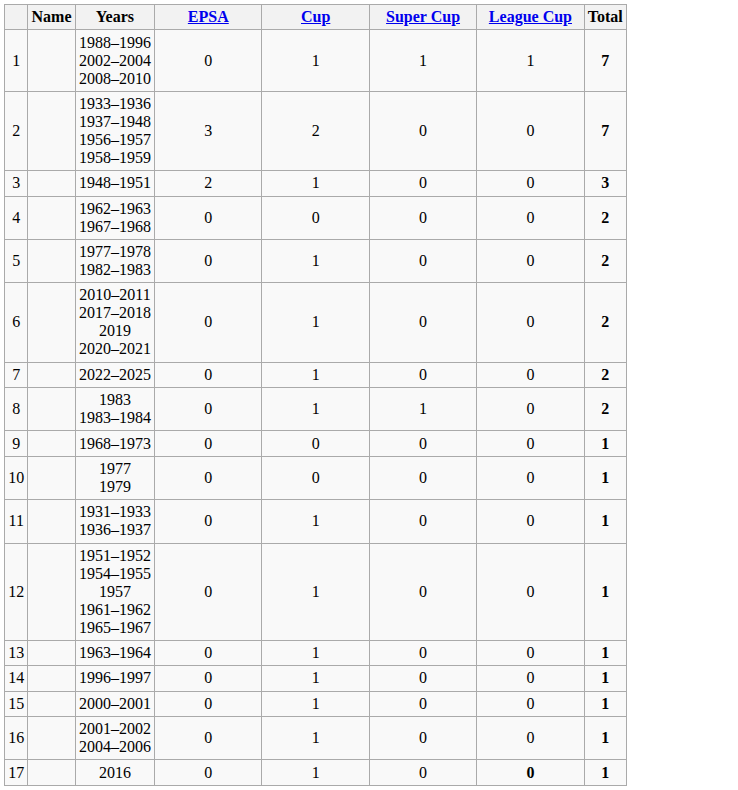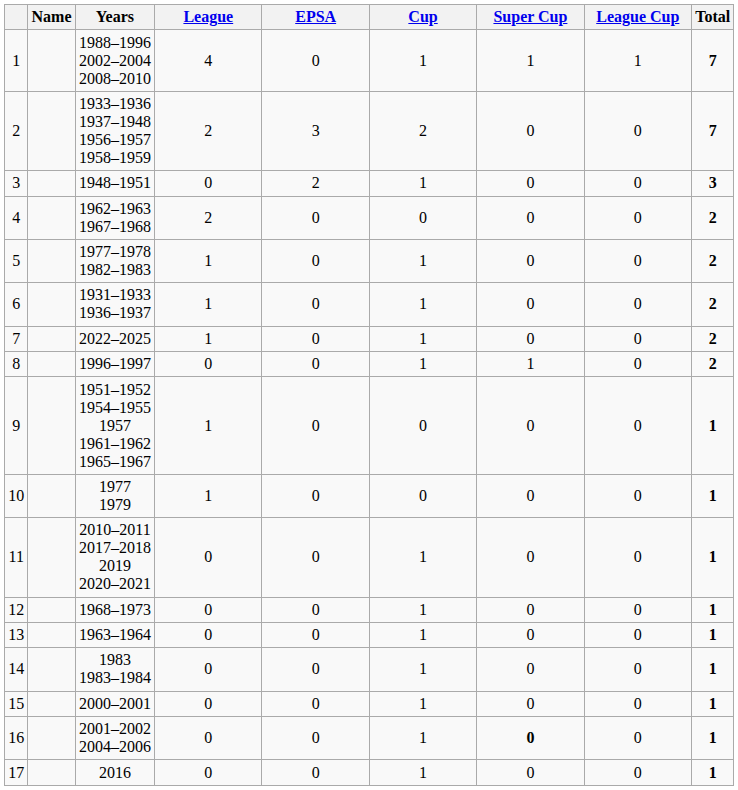 <table class="wikitable sortable" style=text-align:center;>
 <tr>
 <th></th>
 <th>Name</th>
 <th>Years</th>
+<th width=100><a href='#'>League</a></th>
 <th width=100><a href='#'>EPSA</a></th>
 <th width=100><a href='#'>Cup</a></th>
 <th width=100><a href='#'>Super Cup</a></th>
 <th width=100><a href='#'>League Cup</a></th>
 <th>Total</th>
 </tr>
 <tr>
 <td>1</td>
 <td align=left></td>
 <td>1988–1996<br>2002–2004<br>2008–2010</td>
+<td>4</td>
 <td>0</td>
 <td>1</td>
 <td>1</td>
 <td>1</td>
 <td><strong>7</strong></td>
 </tr>
 <tr>
 <td>2</td>
 <td align=left></td>
 <td>1933–1936<br>1937–1948<br>1956–1957<br>1958–1959</td>
+<td>2</td>
 <td>3</td>
 <td>2</td>
 <td>0</td>
 <td>0</td>
 <td><strong>7</strong></td>
 </tr>
 <tr>
 <td>3</td>
 <td align=left></td>
 <td>1948–1951</td>
+<td>0</td>
 <td>2</td>
 <td>1</td>
 <td>0</td>
 <td>0</td>
 <td><strong>3</strong></td>
 </tr>
 <tr>
 <td>4</td>
 <td align=left></td>
 <td>1962–1963<br>1967–1968</td>
+<td>2</td>
 <td>0</td>
 <td>0</td>
 <td>0</td>
 <td>0</td>
 <td><strong>2</strong></td>
 </tr>
 <tr>
 <td>5</td>
 <td align=left></td>
 <td>1977–1978<br>1982–1983</td>
+<td>1</td>
 <td>0</td>
 <td>1</td>
 <td>0</td>
 <td>0</td>
 <td><strong>2</strong></td>
 </tr>
 <tr>
 <td>6</td>
 <td align=left></td>
-<td>2010–2011<br>2017–2018<br>2019<br>2020–2021</td>
+<td>1931–1933<br>1936–1937</td>
+<td>1</td>
 <td>0</td>
 <td>1</td>
 <td>0</td>
 <td>0</td>
 <td><strong>2</strong></td>
 </tr>
 <tr>
 <td>7</td>
 <td align=left></td>
 <td>2022–2025</td>
+<td>1</td>
 <td>0</td>
 <td>1</td>
 <td>0</td>
 <td>0</td>
 <td><strong>2</strong></td>
 </tr>
 <tr>
 <td>8</td>
 <td align=left></td>
-<td>1983<br>1983–1984</td>
+<td>1996–1997</td>
+<td>0</td>
 <td>0</td>
 <td>1</td>
 <td>1</td>
 <td>0</td>
 <td><strong>2</strong></td>
 </tr>
 <tr>
 <td>9</td>
 <td align=left></td>
-<td>1968–1973</td>
+<td>1951–1952<br>1954–1955<br>1957<br>1961–1962<br>1965–1967</td>
+<td>1</td>
 <td>0</td>
 <td>0</td>
 <td>0</td>
 <td>0</td>
 <td><strong>1</strong></td>
 </tr>
 <tr>
 <td>10</td>
 <td align=left></td>
 <td>1977<br>1979</td>
+<td>1</td>
 <td>0</td>
 <td>0</td>
 <td>0</td>
 <td>0</td>
 <td><strong>1</strong></td>
 </tr>
 <tr>
 <td>11</td>
 <td align=left></td>
-<td>1931–1933<br>1936–1937</td>
+<td>2010–2011<br>2017–2018<br>2019<br>2020–2021</td>
+<td>0</td>
 <td>0</td>
 <td>1</td>
 <td>0</td>
 <td>0</td>
 <td><strong>1</strong></td>
 </tr>
 <tr>
 <td>12</td>
 <td align=left></td>
-<td>1951–1952<br>1954–1955<br>1957<br>1961–1962<br>1965–1967</td>
+<td>1968–1973</td>
+<td>0</td>
 <td>0</td>
 <td>1</td>
 <td>0</td>
 <td>0</td>
 <td><strong>1</strong></td>
 </tr>
 <tr>
 <td>13</td>
 <td align=left></td>
 <td>1963–1964</td>
 <td>0</td>
+<td>0</td>
 <td>1</td>
 <td>0</td>
 <td>0</td>
 <td><strong>1</strong></td>
 </tr>
 <tr>
 <td>14</td>
 <td align=left></td>
-<td>1996–1997</td>
+<td>1983<br>1983–1984</td>
+<td>0</td>
 <td>0</td>
 <td>1</td>
 <td>0</td>
 <td>0</td>
 <td><strong>1</strong></td>
 </tr>
 <tr>
 <td>15</td>
 <td align=left></td>
 <td>2000–2001</td>
 <td>0</td>
+<td>0</td>
 <td>1</td>
 <td>0</td>
 <td>0</td>
 <td><strong>1</strong></td>
 </tr>
 <tr>
 <td>16</td>
 <td align=left></td>
 <td>2001–2002<br>2004–2006</td>
 <td>0</td>
+<td>0</td>
 <td>1</td>
-<td>0</td>
+<td><strong>0</strong></td>
 <td>0</td>
 <td><strong>1</strong></td>
 </tr>
 <tr>
 <td>17</td>
 <td align=left></td>
 <td>2016</td>
 <td>0</td>
+<td>0</td>
 <td>1</td>
 <td>0</td>
-<td><strong>0</strong></td>
+<td>0</td>
 <td><strong>1</strong></td>
 </tr>
 </table>
